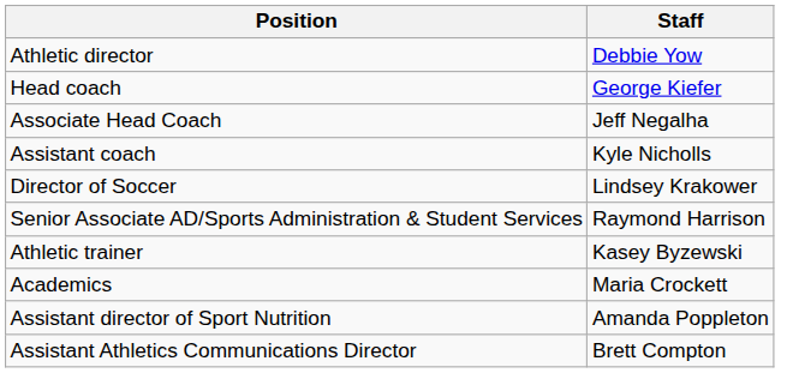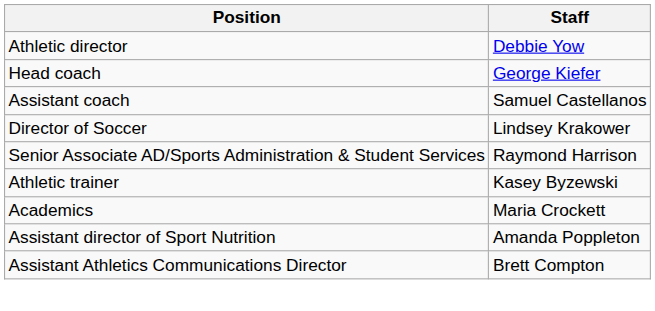 <table class="wikitable">
 <tr>
 <th>Position</th>
 <th>Staff</th>
 </tr>
 <tr>
 <td>Athletic director</td>
 <td><a href='#'>Debbie Yow</a></td>
 </tr>
 <tr>
 <td>Head coach</td>
 <td><a href='#'>George Kiefer</a></td>
 </tr>
 <tr>
-<td>Associate Head Coach</td>
-<td>Jeff Negalha</td>
-</tr>
-<tr>
 <td>Assistant coach</td>
-<td>Kyle Nicholls</td>
+<td>Samuel Castellanos</td>
 </tr>
 <tr>
 <td>Director of Soccer</td>
 <td>Lindsey Krakower</td>
 </tr>
 <tr>
 <td>Senior Associate AD/Sports Administration & Student Services</td>
 <td>Raymond Harrison</td>
 </tr>
 <tr>
 <td>Athletic trainer</td>
 <td>Kasey Byzewski</td>
 </tr>
 <tr>
 <td>Academics</td>
 <td>Maria Crockett</td>
 </tr>
 <tr>
 <td>Assistant director of Sport Nutrition</td>
 <td>Amanda Poppleton</td>
 </tr>
 <tr>
 <td>Assistant Athletics Communications Director</td>
 <td>Brett Compton</td>
 </tr>
 </table>
